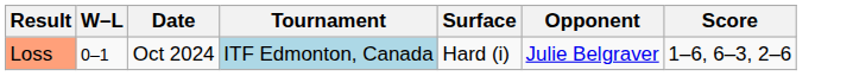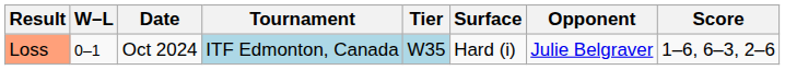 <table class="sortable wikitable">
 <tr>
 <th>Result</th>
 <th class="unsortable">W–L</th>
 <th>Date</th>
 <th>Tournament</th>
+<th>Tier</th>
 <th>Surface</th>
 <th>Opponent</th>
 <th class="unsortable">Score</th>
 </tr>
 <tr>
 <td bgcolor=ffa07a>Loss</td>
 <td><small>0–1</small></td>
 <td>Oct 2024</td>
 <td style="background:lightblue;">ITF Edmonton, Canada</td>
+<td style="background:lightblue;">W35</td>
 <td>Hard (i)</td>
 <td> <a href='#'>Julie Belgraver</a></td>
 <td>1–6, 6–3, 2–6</td>
 </tr>
 </table>
